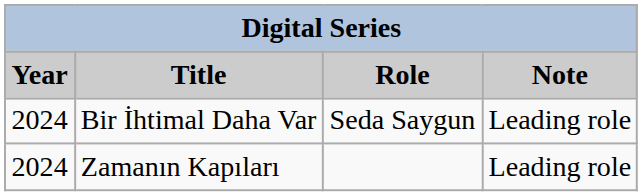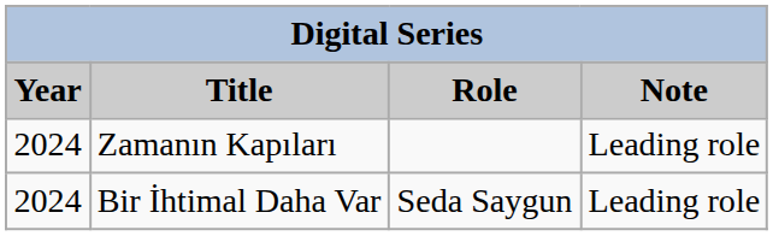 <table class="wikitable" style="font-size:90%">
 <tr>
 <th colspan="4" style="background:LightSteelBlue">Digital Series</th>
 </tr>
 <tr>
 <th style="background:#CCCCCC">Year</th>
 <th style="background:#CCCCCC">Title</th>
 <th style="background:#CCCCCC">Role</th>
 <th style="background:#CCCCCC">Note</th>
 </tr>
 <tr>
 <td>2024</td>
+<td>Zamanın Kapıları</td>
+<td></td>
+<td>Leading role</td>
+</tr>
+<tr>
+<td>2024</td>
 <td>Bir İhtimal Daha Var</td>
 <td>Seda Saygun</td>
 <td>Leading role</td>
 </tr>
-<tr>
-<td>2024</td>
-<td>Zamanın Kapıları</td>
-<td></td>
-<td>Leading role</td>
-</tr>
 </table>
